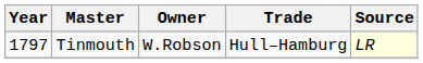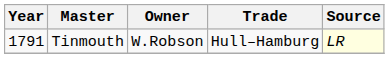 <table class=" wikitable">
 <tr>
 <th>Year</th>
 <th>Master</th>
 <th>Owner</th>
 <th>Trade</th>
 <th>Source</th>
 </tr>
 <tr>
-<td>1797</td>
+<td>1791</td>
 <td>Tinmouth</td>
 <td>W.Robson</td>
 <td>Hull–Hamburg</td>
 <td style="background: lightyellow;"><em>LR</em></td>
 </tr>
 <tr>
 </tr>
 </table>
